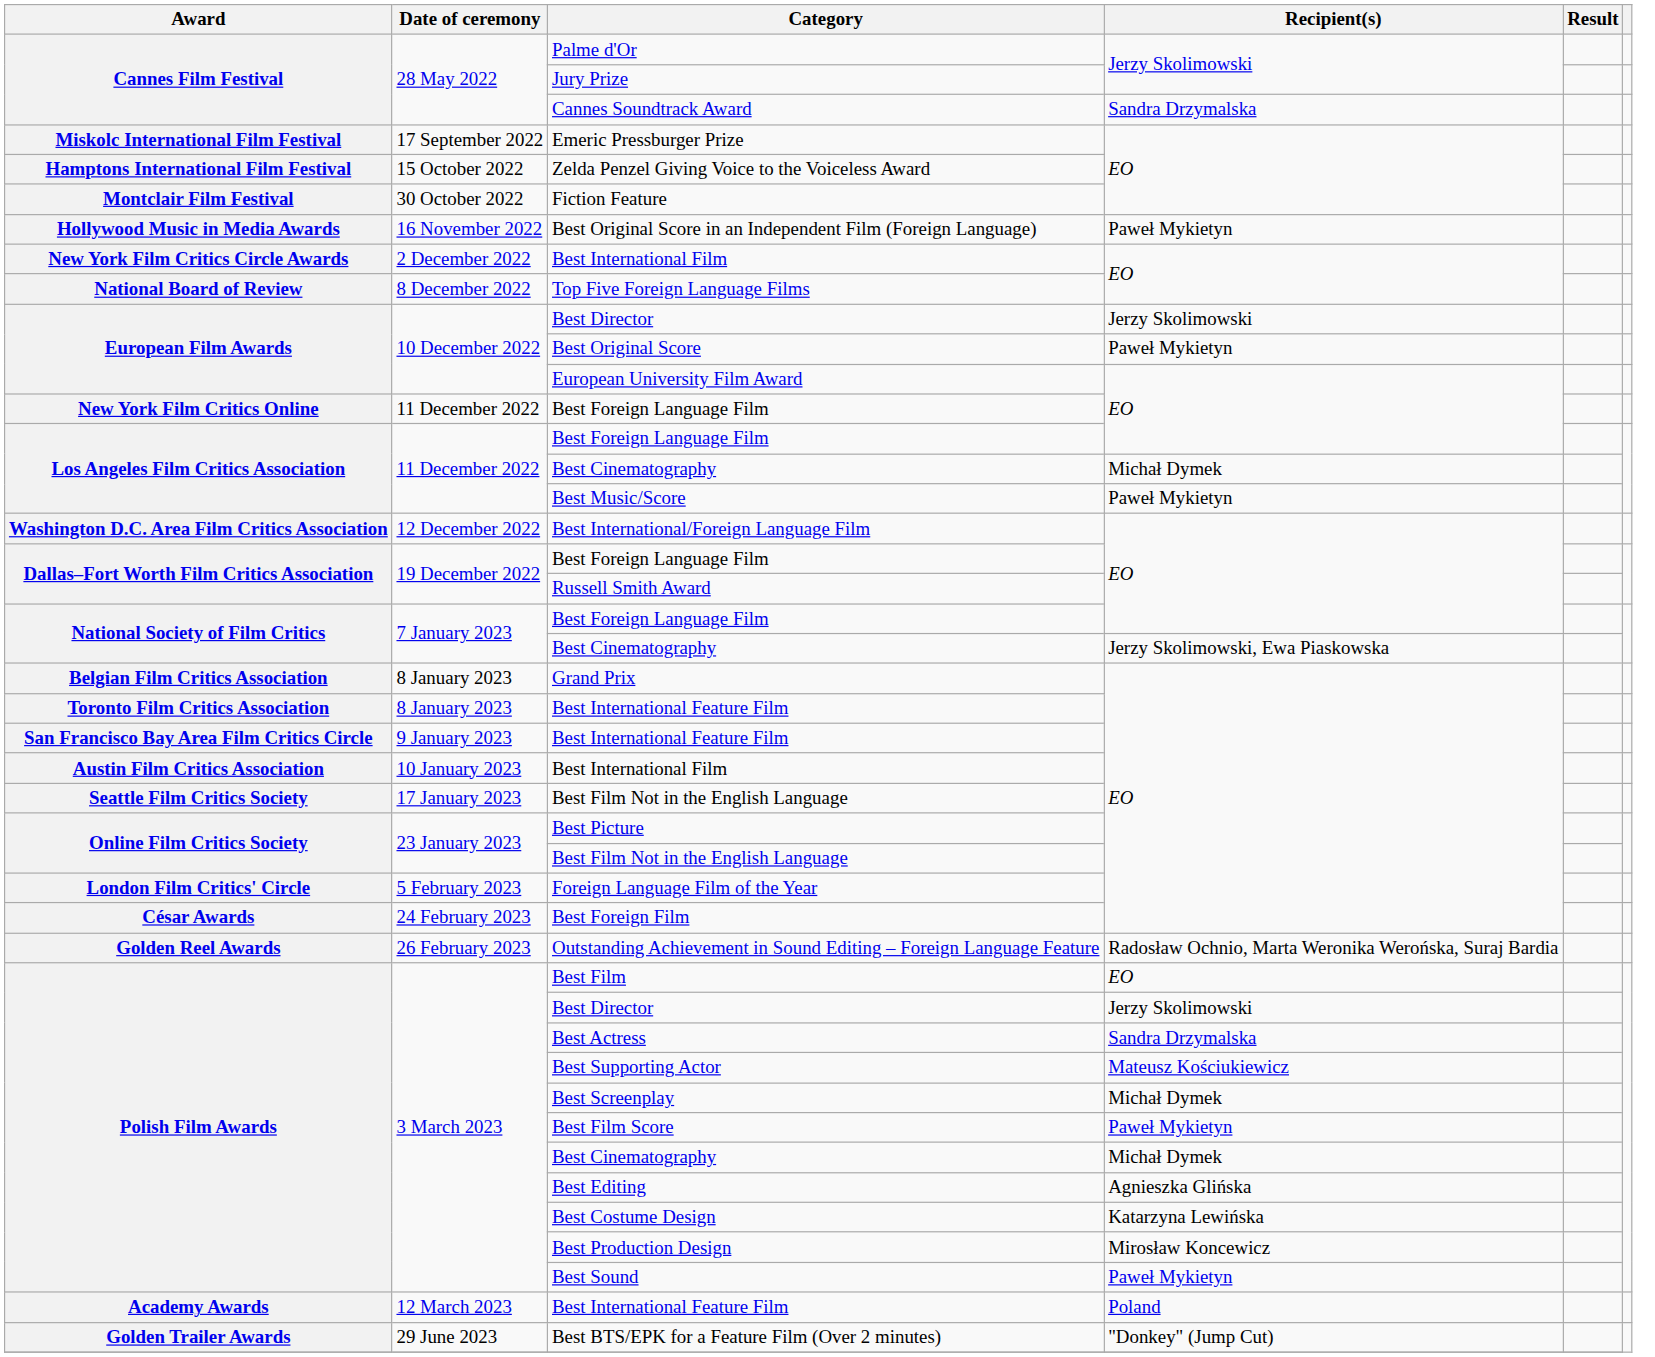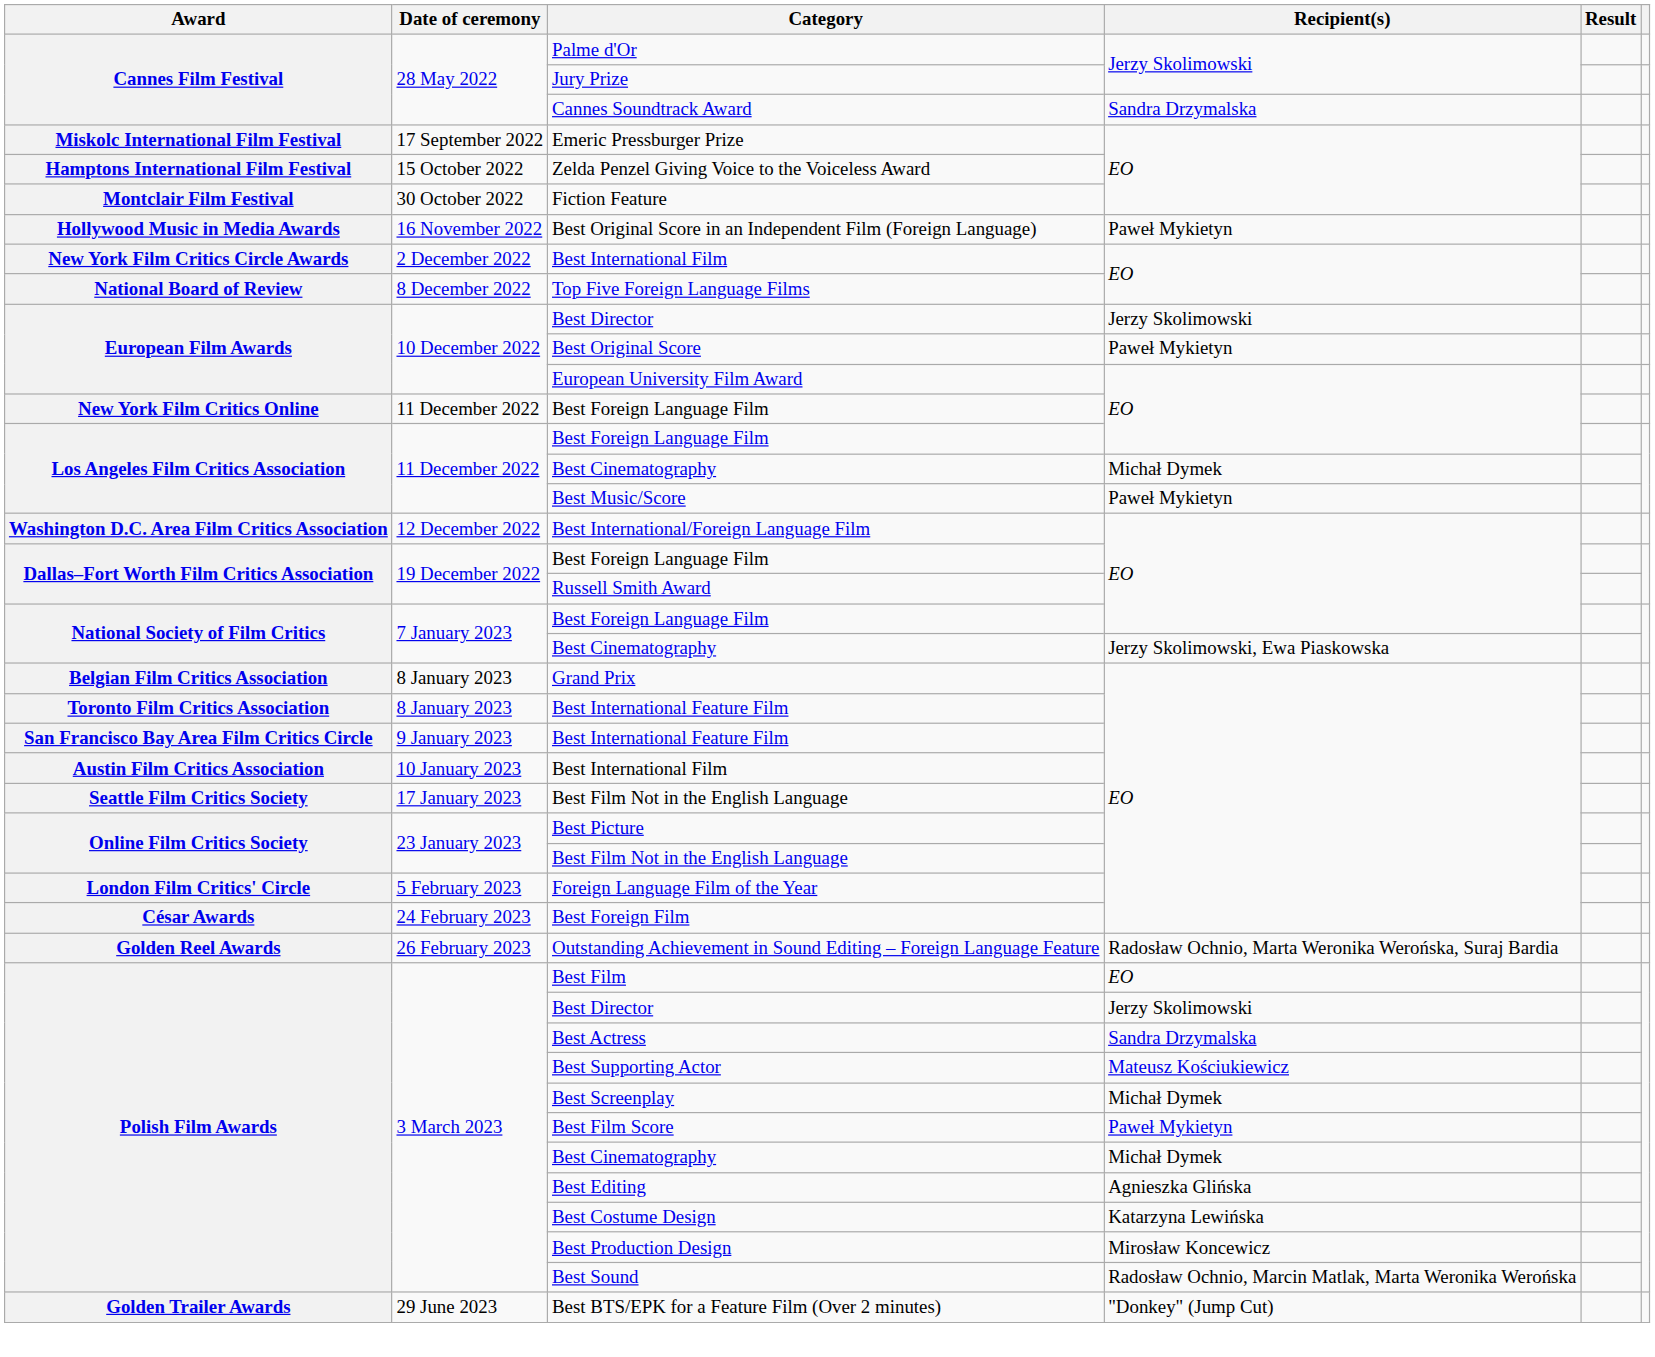 <table class="wikitable sortable plainrowheaders">
 <tr>
 <th scope="col">Award</th>
 <th scope="col">Date of ceremony</th>
 <th scope="col">Category</th>
 <th scope="col">Recipient(s)</th>
 <th scope="col">Result</th>
 <th scope="col" class="unsortable"></th>
 </tr>
 <tr>
 <th scope="row" rowspan="3"><a href='#'>Cannes Film Festival</a></th>
 <td rowspan="3"><a href='#'>28 May 2022</a></td>
 <td><a href='#'>Palme d'Or</a></td>
 <td rowspan="2"><a href='#'>Jerzy Skolimowski</a></td>
 <td></td>
 <td rowspan="1" style="text-align:center"></td>
 </tr>
 <tr>
 <td><a href='#'>Jury Prize</a></td>
 <td></td>
 <td rowspan="1" style="text-align:center"><br></td>
 </tr>
 <tr>
 <td><a href='#'>Cannes Soundtrack Award</a></td>
 <td><a href='#'>Sandra Drzymalska</a></td>
 <td></td>
 <td style="text-align:center"></td>
 </tr>
 <tr>
 <th scope="row"><a href='#'>Miskolc International Film Festival</a></th>
 <td>17 September 2022</td>
 <td>Emeric Pressburger Prize</td>
 <td rowspan="3"><em>EO</em></td>
 <td></td>
 <td style="text-align:center"></td>
 </tr>
 <tr>
 <th scope="row"><a href='#'>Hamptons International Film Festival</a></th>
 <td>15 October 2022</td>
 <td>Zelda Penzel Giving Voice to the Voiceless Award</td>
 <td></td>
 <td style="text-align:center"></td>
 </tr>
 <tr>
 <th scope="row"><a href='#'>Montclair Film Festival</a></th>
 <td>30 October 2022</td>
 <td>Fiction Feature</td>
 <td></td>
 <td style="text-align:center"></td>
 </tr>
 <tr>
 <th scope="row"><a href='#'>Hollywood Music in Media Awards</a></th>
 <td><a href='#'>16 November 2022</a></td>
 <td>Best Original Score in an Independent Film (Foreign Language)</td>
 <td>Paweł Mykietyn</td>
 <td></td>
 <td style="text-align:center"></td>
 </tr>
 <tr>
 <th scope="row"><a href='#'>New York Film Critics Circle Awards</a></th>
 <td><a href='#'>2 December 2022</a></td>
 <td><a href='#'>Best International Film</a></td>
 <td rowspan="2"><em>EO</em></td>
 <td></td>
 <td style="text-align:center"></td>
 </tr>
 <tr>
 <th scope="row"><a href='#'>National Board of Review</a></th>
 <td><a href='#'>8 December 2022</a></td>
 <td><a href='#'>Top Five Foreign Language Films</a></td>
 <td></td>
 <td style="text-align:center"></td>
 </tr>
 <tr>
 <th scope="row" rowspan="3"><a href='#'>European Film Awards</a></th>
 <td rowspan="3"><a href='#'>10 December 2022</a></td>
 <td><a href='#'>Best Director</a></td>
 <td>Jerzy Skolimowski</td>
 <td></td>
 <td style="text-align:center"></td>
 </tr>
 <tr>
 <td><a href='#'>Best Original Score</a></td>
 <td>Paweł Mykietyn</td>
 <td></td>
 <td style="text-align:center"></td>
 </tr>
 <tr>
 <td><a href='#'>European University Film Award</a></td>
 <td rowspan="3"><em>EO</em></td>
 <td></td>
 <td style="text-align:center"></td>
 </tr>
 <tr>
 <th scope="row"><a href='#'>New York Film Critics Online</a></th>
 <td>11 December 2022</td>
 <td>Best Foreign Language Film</td>
 <td></td>
 <td style="text-align:center"></td>
 </tr>
 <tr>
 <th scope="row" rowspan="3"><a href='#'>Los Angeles Film Critics Association</a></th>
 <td rowspan="3"><a href='#'>11 December 2022</a></td>
 <td><a href='#'>Best Foreign Language Film</a></td>
 <td></td>
 <td rowspan="3" style="text-align:center"></td>
 </tr>
 <tr>
 <td><a href='#'>Best Cinematography</a></td>
 <td>Michał Dymek</td>
 <td></td>
 </tr>
 <tr>
 <td><a href='#'>Best Music/Score</a></td>
 <td>Paweł Mykietyn</td>
 <td></td>
 </tr>
 <tr>
 <th scope="row"><a href='#'>Washington D.C. Area Film Critics Association</a></th>
 <td><a href='#'>12 December 2022</a></td>
 <td><a href='#'>Best International/Foreign Language Film</a></td>
 <td rowspan="4"><em>EO</em></td>
 <td></td>
 <td style="text-align:center"></td>
 </tr>
 <tr>
 <th scope="row" rowspan="2"><a href='#'>Dallas–Fort Worth Film Critics Association</a></th>
 <td rowspan="2"><a href='#'>19 December 2022</a></td>
 <td>Best Foreign Language Film</td>
 <td></td>
 <td rowspan="2" style="text-align:center"></td>
 </tr>
 <tr>
 <td><a href='#'>Russell Smith Award</a></td>
 <td></td>
 </tr>
 <tr>
 <th scope="row" rowspan="2"><a href='#'>National Society of Film Critics</a></th>
 <td rowspan="2"><a href='#'>7 January 2023</a></td>
 <td><a href='#'>Best Foreign Language Film</a></td>
 <td></td>
 <td rowspan="2" style="text-align:center;"></td>
 </tr>
 <tr>
 <td><a href='#'>Best Cinematography</a></td>
 <td>Jerzy Skolimowski, Ewa Piaskowska</td>
 <td></td>
 </tr>
 <tr>
 <th scope="row"><a href='#'>Belgian Film Critics Association</a></th>
 <td>8 January 2023</td>
 <td><a href='#'>Grand Prix</a></td>
 <td rowspan="9"><em>EO</em></td>
 <td></td>
 <td align="center"></td>
 </tr>
 <tr>
 <th scope="row"><a href='#'>Toronto Film Critics Association</a></th>
 <td><a href='#'>8 January 2023</a></td>
 <td><a href='#'>Best International Feature Film</a></td>
 <td></td>
 <td style="text-align:center"></td>
 </tr>
 <tr>
 <th scope="row"><a href='#'>San Francisco Bay Area Film Critics Circle</a></th>
 <td><a href='#'>9 January 2023</a></td>
 <td><a href='#'>Best International Feature Film</a></td>
 <td></td>
 <td style="text-align:center"></td>
 </tr>
 <tr>
 <th scope="row"><a href='#'>Austin Film Critics Association</a></th>
 <td><a href='#'>10 January 2023</a></td>
 <td>Best International Film</td>
 <td></td>
 <td style="text-align:center"></td>
 </tr>
 <tr>
 <th scope="row"><a href='#'>Seattle Film Critics Society</a></th>
 <td><a href='#'>17 January 2023</a></td>
 <td>Best Film Not in the English Language</td>
 <td></td>
 <td style="text-align:center"></td>
 </tr>
 <tr>
 <th scope="row" rowspan="2"><a href='#'>Online Film Critics Society</a></th>
 <td rowspan="2"><a href='#'>23 January 2023</a></td>
 <td><a href='#'>Best Picture</a></td>
 <td></td>
 <td rowspan="2" style="text-align:center"></td>
 </tr>
 <tr>
 <td><a href='#'>Best Film Not in the English Language</a></td>
 <td></td>
 </tr>
 <tr>
 <th scope="row"><a href='#'>London Film Critics' Circle</a></th>
 <td><a href='#'>5 February 2023</a></td>
 <td><a href='#'>Foreign Language Film of the Year</a></td>
 <td></td>
 <td style="text-align:center"></td>
 </tr>
 <tr>
 <th scope="row"><a href='#'>César Awards</a></th>
 <td><a href='#'>24 February 2023</a></td>
 <td><a href='#'>Best Foreign Film</a></td>
 <td></td>
 <td style="text-align:center"></td>
 </tr>
 <tr>
 <th scope="row"><a href='#'>Golden Reel Awards</a></th>
 <td><a href='#'>26 February 2023</a></td>
 <td><a href='#'>Outstanding Achievement in Sound Editing – Foreign Language Feature</a></td>
 <td>Radosław Ochnio, Marta Weronika Werońska, Suraj Bardia</td>
 <td></td>
 <td style="text-align:center"></td>
 </tr>
 <tr>
 <th rowspan="11" scope="row"><a href='#'>Polish Film Awards</a></th>
 <td rowspan="11"><a href='#'>3 March 2023</a></td>
 <td><a href='#'>Best Film</a></td>
 <td><em>EO</em></td>
 <td></td>
 <td style="text-align:center" rowspan="11"></td>
 </tr>
 <tr>
 <td><a href='#'>Best Director</a></td>
 <td>Jerzy Skolimowski</td>
 <td></td>
 </tr>
 <tr>
 <td><a href='#'>Best Actress</a></td>
 <td><a href='#'>Sandra Drzymalska</a></td>
 <td></td>
 </tr>
 <tr>
 <td><a href='#'>Best Supporting Actor</a></td>
 <td><a href='#'>Mateusz Kościukiewicz</a></td>
 <td></td>
 </tr>
 <tr>
 <td><a href='#'>Best Screenplay</a></td>
 <td>Michał Dymek</td>
 <td></td>
 </tr>
 <tr>
 <td><a href='#'>Best Film Score</a></td>
 <td><a href='#'>Paweł Mykietyn</a></td>
 <td></td>
 </tr>
 <tr>
 <td><a href='#'>Best Cinematography</a></td>
 <td>Michał Dymek</td>
 <td></td>
 </tr>
 <tr>
 <td><a href='#'>Best Editing</a></td>
 <td>Agnieszka Glińska</td>
 <td></td>
 </tr>
 <tr>
 <td><a href='#'>Best Costume Design</a></td>
 <td>Katarzyna Lewińska</td>
 <td></td>
 </tr>
 <tr>
 <td><a href='#'>Best Production Design</a></td>
 <td>Mirosław Koncewicz</td>
 <td></td>
 </tr>
 <tr>
 <td><a href='#'>Best Sound</a></td>
-<td><a href='#'>Paweł Mykietyn</a></td>
+<td>Radosław Ochnio, Marcin Matlak, Marta Weronika Werońska</td>
 <td></td>
-</tr>
-<tr>
-<th scope="row"><a href='#'>Academy Awards</a></th>
-<td><a href='#'>12 March 2023</a></td>
-<td><a href='#'>Best International Feature Film</a></td>
-<td><a href='#'>Poland</a></td>
-<td></td>
-<td style="text-align:center"></td>
 </tr>
 <tr>
 <th scope="row"><a href='#'>Golden Trailer Awards</a></th>
 <td>29 June 2023</td>
 <td>Best BTS/EPK for a Feature Film (Over 2 minutes)</td>
 <td>"Donkey" (Jump Cut)</td>
 <td></td>
 <td rowspan="3" style="text-align:center;"></td>
 </tr>
 <tr>
 </tr>
 </table>
